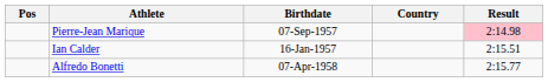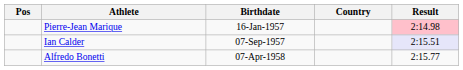 <table class="wikitable"  style="text-align:center; width:60%;">
 <tr>
 <th>Pos</th>
 <th>Athlete</th>
 <th>Birthdate</th>
 <th>Country</th>
 <th>Result</th>
 </tr>
 <tr>
 <td align=center></td>
 <td align=left><a href='#'>Pierre-Jean Marique</a></td>
-<td>07-Sep-1957</td>
+<td>16-Jan-1957</td>
 <td align=left></td>
 <td style="background: pink;">2:14.98</td>
 </tr>
 <tr>
 <td align=center></td>
 <td align=left><a href='#'>Ian Calder</a></td>
-<td>16-Jan-1957</td>
+<td>07-Sep-1957</td>
 <td align=left></td>
-<td>2:15.51</td>
+<td style="background: lavender;">2:15.51</td>
 </tr>
 <tr>
 <td align=center></td>
 <td align=left><a href='#'>Alfredo Bonetti</a></td>
 <td>07-Apr-1958</td>
 <td align=left></td>
 <td>2:15.77</td>
 </tr>
 </table>
